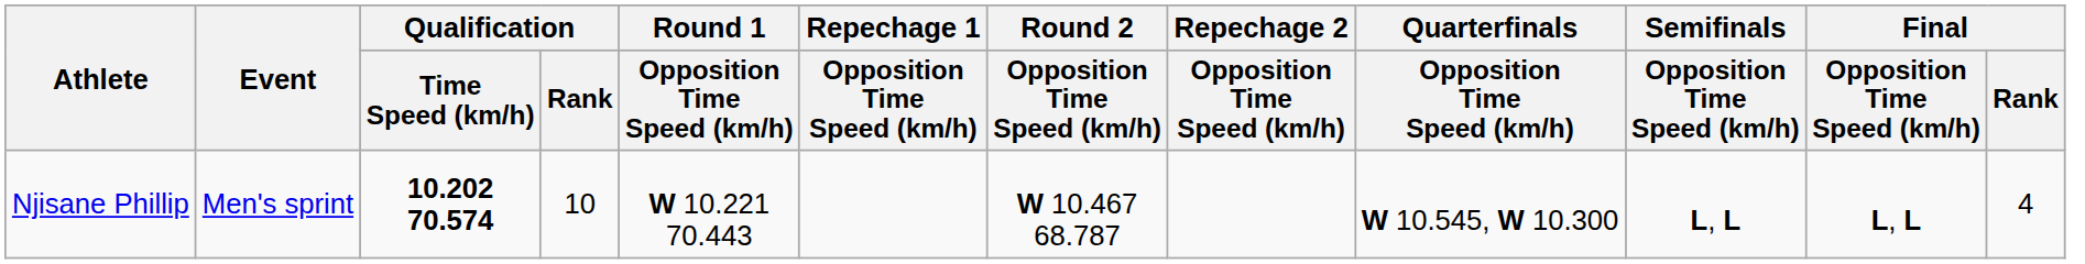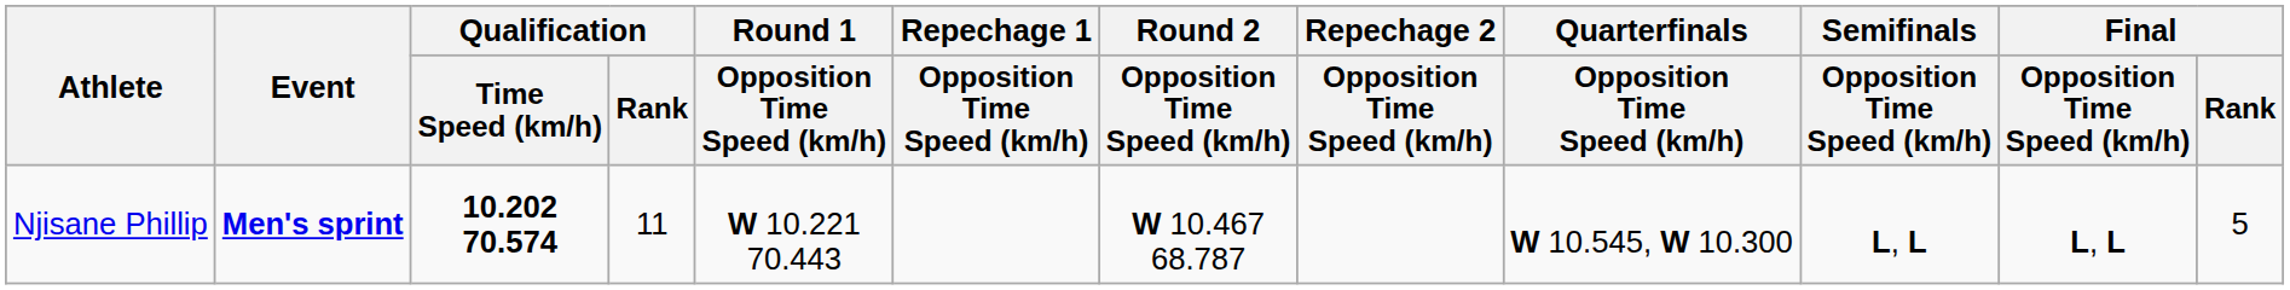 <table class="wikitable" style="font-size:90%">
 <tr>
 <th rowspan="2">Athlete</th>
 <th rowspan="2">Event</th>
 <th colspan=2>Qualification</th>
 <th>Round 1</th>
 <th>Repechage 1</th>
 <th>Round 2</th>
 <th>Repechage 2</th>
 <th>Quarterfinals</th>
 <th>Semifinals</th>
 <th colspan=2>Final</th>
 </tr>
 <tr style="font-size:95%">
 <th>Time<br>Speed (km/h)</th>
 <th>Rank</th>
 <th>Opposition<br>Time<br>Speed (km/h)</th>
 <th>Opposition<br>Time<br>Speed (km/h)</th>
 <th>Opposition<br>Time<br>Speed (km/h)</th>
 <th>Opposition<br>Time<br>Speed (km/h)</th>
 <th>Opposition<br>Time<br>Speed (km/h)</th>
 <th>Opposition<br>Time<br>Speed (km/h)</th>
 <th>Opposition<br>Time<br>Speed (km/h)</th>
 <th>Rank</th>
 </tr>
 <tr align=center>
 <td align=left><a href='#'>Njisane Phillip</a></td>
-<td align=left><a href='#'>Men's sprint</a></td>
+<td align=left><strong><a href='#'>Men's sprint</a></strong></td>
 <td><strong>10.202<br>70.574</strong></td>
-<td>10</td>
+<td>11</td>
 <td><br><strong>W</strong> 10.221 <br> 70.443</td>
 <td></td>
 <td><br><strong>W</strong> 10.467 <br> 68.787</td>
 <td></td>
 <td><br><strong>W</strong> 10.545, <strong>W</strong> 10.300</td>
 <td><br><strong>L</strong>, <strong>L</strong></td>
 <td><br> <strong>L</strong>, <strong>L</strong></td>
-<td>4</td>
+<td>5</td>
 </tr>
 </table>
